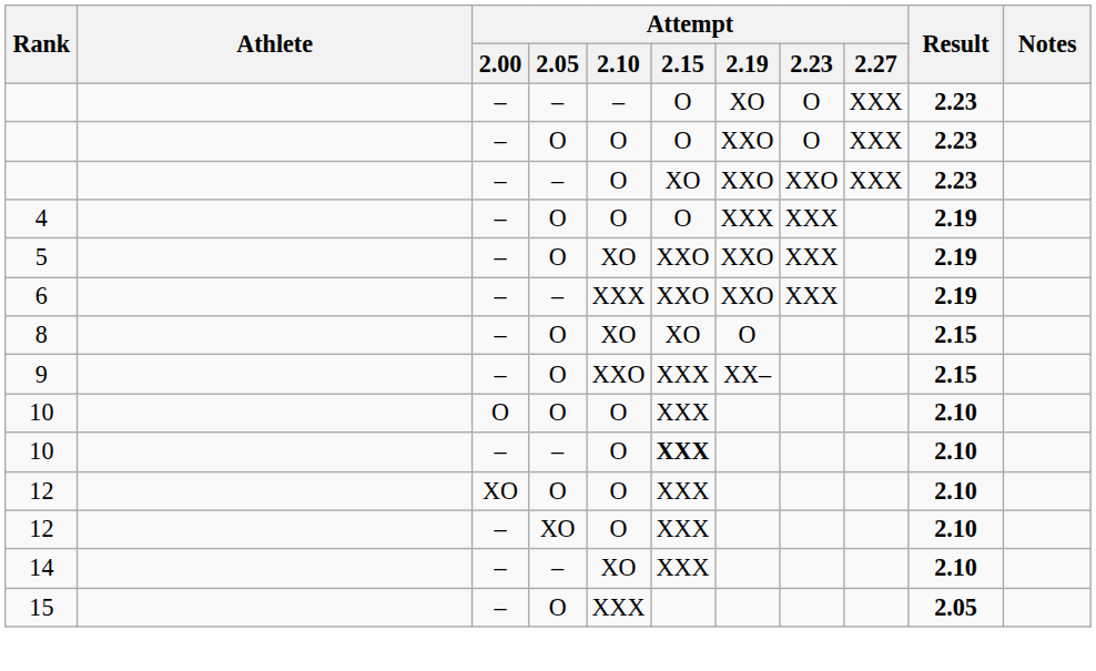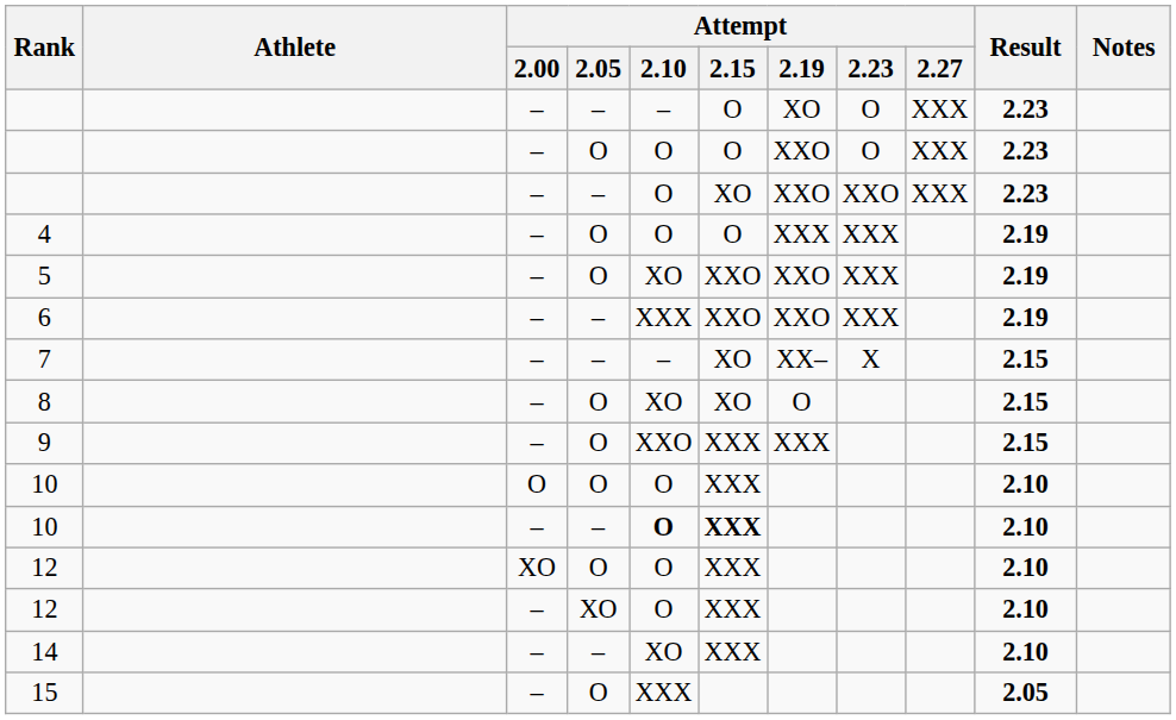 <table class="wikitable" style="text-align:center">
 <tr>
 <th rowspan=2 width=40>Rank</th>
 <th rowspan=2 width=250>Athlete</th>
 <th colspan=7>Attempt</th>
 <th rowspan=2 width=55>Result</th>
 <th rowspan=2 width=50>Notes</th>
 </tr>
 <tr>
 <th width=30>2.00</th>
 <th width=30>2.05</th>
 <th width=30>2.10</th>
 <th width=30>2.15</th>
 <th width=30>2.19</th>
 <th width=30>2.23</th>
 <th width=30>2.27</th>
 </tr>
 <tr>
 <td></td>
 <td align=left></td>
 <td>–</td>
 <td>–</td>
 <td>–</td>
 <td>O</td>
 <td>XO</td>
 <td>O</td>
 <td>XXX</td>
 <td><strong>2.23</strong></td>
 <td></td>
 </tr>
 <tr>
 <td></td>
 <td align=left></td>
 <td>–</td>
 <td>O</td>
 <td>O</td>
 <td>O</td>
 <td>XXO</td>
 <td>O</td>
 <td>XXX</td>
 <td><strong>2.23</strong></td>
 <td></td>
 </tr>
 <tr>
 <td></td>
 <td align=left></td>
 <td>–</td>
 <td>–</td>
 <td>O</td>
 <td>XO</td>
 <td>XXO</td>
 <td>XXO</td>
 <td>XXX</td>
 <td><strong>2.23</strong></td>
 <td></td>
 </tr>
 <tr>
 <td>4</td>
 <td align=left></td>
 <td>–</td>
 <td>O</td>
 <td>O</td>
 <td>O</td>
 <td>XXX</td>
 <td>XXX</td>
 <td></td>
 <td><strong>2.19</strong></td>
 <td></td>
 </tr>
 <tr>
 <td>5</td>
 <td align=left></td>
 <td>–</td>
 <td>O</td>
 <td>XO</td>
 <td>XXO</td>
 <td>XXO</td>
 <td>XXX</td>
 <td></td>
 <td><strong>2.19</strong></td>
 <td></td>
 </tr>
 <tr>
 <td>6</td>
 <td align=left></td>
 <td>–</td>
 <td>–</td>
 <td>XXX</td>
 <td>XXO</td>
 <td>XXO</td>
 <td>XXX</td>
 <td></td>
 <td><strong>2.19</strong></td>
 <td></td>
 </tr>
 <tr>
+<td>7</td>
+<td align=left></td>
+<td>–</td>
+<td>–</td>
+<td>–</td>
+<td>XO</td>
+<td>XX–</td>
+<td>X</td>
+<td></td>
+<td><strong>2.15</strong></td>
+<td></td>
+</tr>
+<tr>
 <td>8</td>
 <td align=left></td>
 <td>–</td>
 <td>O</td>
 <td>XO</td>
 <td>XO</td>
 <td>O</td>
 <td></td>
 <td></td>
 <td><strong>2.15</strong></td>
 <td></td>
 </tr>
 <tr>
 <td>9</td>
 <td align=left></td>
 <td>–</td>
 <td>O</td>
 <td>XXO</td>
 <td>XXX</td>
-<td>XX–</td>
+<td>XXX</td>
 <td></td>
 <td></td>
 <td><strong>2.15</strong></td>
 <td></td>
 </tr>
 <tr>
 <td>10</td>
 <td align=left></td>
 <td>O</td>
 <td>O</td>
 <td>O</td>
 <td>XXX</td>
 <td></td>
 <td></td>
 <td></td>
 <td><strong>2.10</strong></td>
 <td></td>
 </tr>
 <tr>
 <td>10</td>
 <td align=left></td>
 <td>–</td>
 <td>–</td>
-<td>O</td>
+<td><strong>O</strong></td>
 <td><strong>XXX</strong></td>
 <td></td>
 <td></td>
 <td></td>
 <td><strong>2.10</strong></td>
 <td></td>
 </tr>
 <tr>
 <td>12</td>
 <td align=left></td>
 <td>XO</td>
 <td>O</td>
 <td>O</td>
 <td>XXX</td>
 <td></td>
 <td></td>
 <td></td>
 <td><strong>2.10</strong></td>
 <td></td>
 </tr>
 <tr>
 <td>12</td>
 <td align=left></td>
 <td>–</td>
 <td>XO</td>
 <td>O</td>
 <td>XXX</td>
 <td></td>
 <td></td>
 <td></td>
 <td><strong>2.10</strong></td>
 <td></td>
 </tr>
 <tr>
 <td>14</td>
 <td align=left></td>
 <td>–</td>
 <td>–</td>
 <td>XO</td>
 <td>XXX</td>
 <td></td>
 <td></td>
 <td></td>
 <td><strong>2.10</strong></td>
 <td></td>
 </tr>
 <tr>
 <td>15</td>
 <td align=left></td>
 <td>–</td>
 <td>O</td>
 <td>XXX</td>
 <td></td>
 <td></td>
 <td></td>
 <td></td>
 <td><strong>2.05</strong></td>
 <td></td>
 </tr>
 </table>
